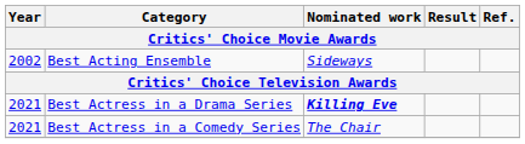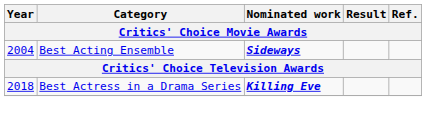 <table class="wikitable plainrowheaders">
 <tr>
 <th scope="col">Year</th>
 <th scope="col">Category</th>
 <th scope="col">Nominated work</th>
 <th scope="col">Result</th>
 <th scope="col">Ref.</th>
 </tr>
 <tr>
 <th colspan="5" style="text-align: center;"><a href='#'>Critics' Choice Movie Awards</a></th>
 </tr>
 <tr>
-<td><a href='#'>2002</a></td>
+<td><a href='#'>2004</a></td>
 <td><a href='#'>Best Acting Ensemble</a></td>
-<td><em><a href='#'>Sideways</a></em></td>
+<td><strong><em><a href='#'>Sideways</a></em></strong></td>
 <td></td>
 <td align="center"></td>
 </tr>
 <tr>
 <th colspan="5" style="text-align: center;"><a href='#'>Critics' Choice Television Awards</a></th>
 </tr>
 <tr>
-<td><a href='#'>2021</a></td>
+<td><a href='#'>2018</a></td>
 <td><a href='#'>Best Actress in a Drama Series</a></td>
 <td><strong><em><a href='#'>Killing Eve</a></em></strong></td>
 <td></td>
 <td align="center"></td>
 </tr>
 <tr>
-<td><a href='#'>2021</a></td>
-<td><a href='#'>Best Actress in a Comedy Series</a></td>
-<td><em><a href='#'>The Chair</a></em></td>
-<td></td>
-<td align="center"></td>
-</tr>
-<tr>
 </tr>
 </table>
